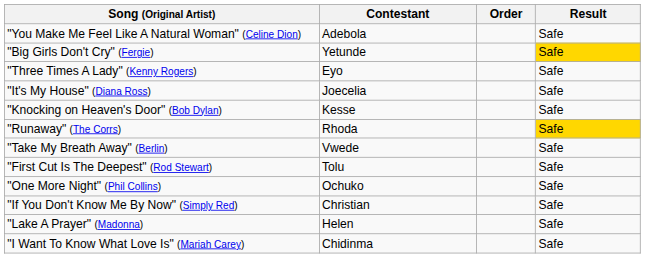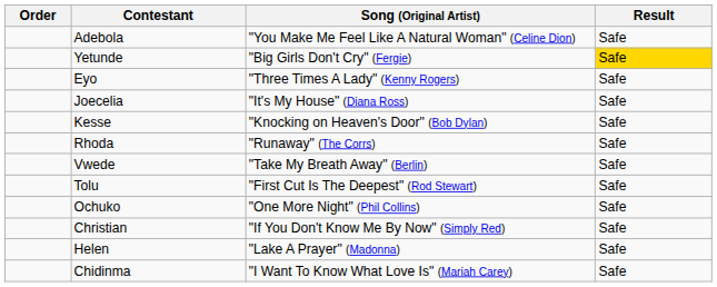 <table class="wikitable" style="font-size:90%; width:60%; text-align: left;">
 <tr>
+<th width="05%">Order</th>
+<th width="15%">Contestant</th>
 <th width="30%">Song <small>(Original Artist)</small></th>
-<th width="15%">Contestant</th>
-<th width="05%">Order</th>
 <th width="10%">Result</th>
 </tr>
 <tr>
+<td></td>
+<td>Adebola</td>
 <td>"You Make Me Feel Like A Natural Woman" <small>(<a href='#'>Celine Dion</a>)</small></td>
-<td>Adebola</td>
-<td></td>
 <td>Safe</td>
 </tr>
 <tr>
+<td></td>
+<td>Yetunde</td>
 <td>"Big Girls Don't Cry" <small>(<a href='#'>Fergie</a>)</small></td>
-<td>Yetunde</td>
-<td></td>
 <td style="background: gold;">Safe</td>
 </tr>
 <tr>
+<td></td>
+<td>Eyo</td>
 <td>"Three Times A Lady" <small>(<a href='#'>Kenny Rogers</a>)</small></td>
-<td>Eyo</td>
-<td></td>
 <td>Safe</td>
 </tr>
 <tr>
+<td></td>
+<td>Joecelia</td>
 <td>"It's My House" <small>(<a href='#'>Diana Ross</a>)</small></td>
-<td>Joecelia</td>
-<td></td>
 <td>Safe</td>
 </tr>
 <tr>
+<td></td>
+<td>Kesse</td>
 <td>"Knocking on Heaven's Door" <small>(<a href='#'>Bob Dylan</a>)</small></td>
-<td>Kesse</td>
-<td></td>
 <td>Safe</td>
 </tr>
 <tr>
+<td></td>
+<td>Rhoda</td>
 <td>"Runaway" <small>(<a href='#'>The Corrs</a>)</small></td>
-<td>Rhoda</td>
-<td></td>
-<td style="background: gold;">Safe</td>
-</tr>
-<tr>
-<td>"Take My Breath Away" <small>(<a href='#'>Berlin</a>)</small></td>
-<td>Vwede</td>
-<td></td>
 <td>Safe</td>
 </tr>
 <tr>
-<td>"First Cut Is The Deepest" <small>(<a href='#'>Rod Stewart</a>)</small></td>
-<td>Tolu</td>
 <td></td>
+<td>Vwede</td>
+<td>"Take My Breath Away" <small>(<a href='#'>Berlin</a>)</small></td>
 <td>Safe</td>
 </tr>
 <tr>
-<td>"One More Night" <small>(<a href='#'>Phil Collins</a>)</small></td>
-<td>Ochuko</td>
 <td></td>
+<td>Tolu</td>
+<td>"First Cut Is The Deepest" <small>(<a href='#'>Rod Stewart</a>)</small></td>
 <td>Safe</td>
 </tr>
 <tr>
-<td>"If You Don't Know Me By Now" <small>(<a href='#'>Simply Red</a>)</small></td>
-<td>Christian</td>
 <td></td>
+<td>Ochuko</td>
+<td>"One More Night" <small>(<a href='#'>Phil Collins</a>)</small></td>
 <td>Safe</td>
 </tr>
 <tr>
-<td>"Lake A Prayer" <small>(<a href='#'>Madonna</a>)</small></td>
-<td>Helen</td>
 <td></td>
+<td>Christian</td>
+<td>"If You Don't Know Me By Now" <small>(<a href='#'>Simply Red</a>)</small></td>
 <td>Safe</td>
 </tr>
 <tr>
+<td></td>
+<td>Helen</td>
+<td>"Lake A Prayer" <small>(<a href='#'>Madonna</a>)</small></td>
+<td>Safe</td>
+</tr>
+<tr>
+<td></td>
+<td>Chidinma</td>
 <td>"I Want To Know What Love Is" <small>(<a href='#'>Mariah Carey</a>)</small></td>
-<td>Chidinma</td>
-<td></td>
 <td>Safe</td>
 </tr>
 </table>
